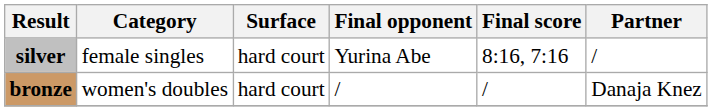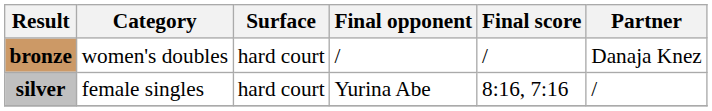 <table class=wikitable>
 <tr>
 <th>Result</th>
 <th>Category</th>
 <th>Surface</th>
 <th>Final opponent</th>
 <th>Final score</th>
 <th>Partner</th>
 </tr>
 <tr bgcolor=white>
+<th style="background:#c96;"><strong>bronze</strong></th>
+<td>women's doubles</td>
+<td>hard court</td>
+<td>/</td>
+<td>/</td>
+<td> Danaja Knez</td>
+</tr>
+<tr bgcolor=white>
 <th style="background:silver;"><strong>silver</strong></th>
 <td>female singles</td>
 <td>hard court</td>
 <td> Yurina Abe</td>
 <td>8:16, 7:16</td>
 <td>/</td>
 </tr>
-<tr bgcolor=white>
-<th style="background:#c96;"><strong>bronze</strong></th>
-<td>women's doubles</td>
-<td>hard court</td>
-<td>/</td>
-<td>/</td>
-<td> Danaja Knez</td>
-</tr>
 <tr bgcolor=moccasin>
 </tr>
 </table>
